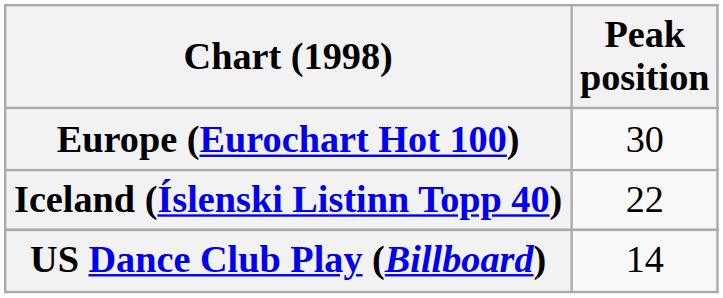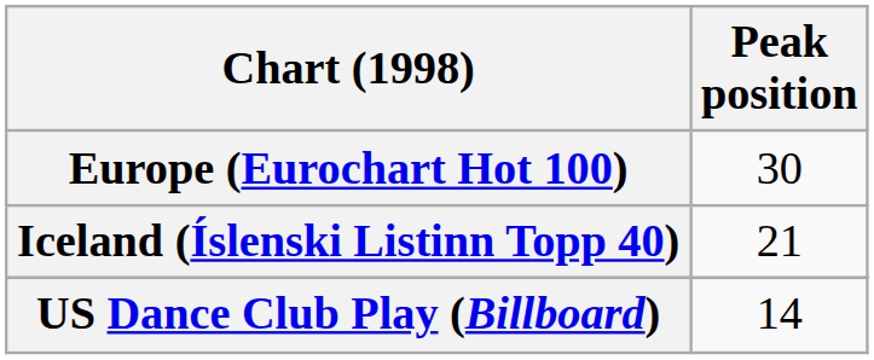 <table class="wikitable sortable plainrowheaders" style="text-align:center">
 <tr>
 <th>Chart (1998)</th>
 <th>Peak<br>position</th>
 </tr>
 <tr>
 <th scope="row">Europe (<a href='#'>Eurochart Hot 100</a>)</th>
 <td>30</td>
 </tr>
 <tr>
 <th scope="row">Iceland (<a href='#'>Íslenski Listinn Topp 40</a>)</th>
-<td>22</td>
+<td>21</td>
 </tr>
 <tr>
 </tr>
 <tr>
 </tr>
 <tr>
 </tr>
 <tr>
 </tr>
 <tr>
 <th scope="row">US <a href='#'>Dance Club Play</a> (<em><a href='#'>Billboard</a></em>)</th>
 <td>14</td>
 </tr>
 </table>
